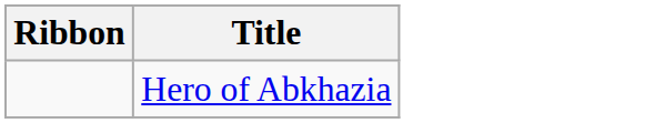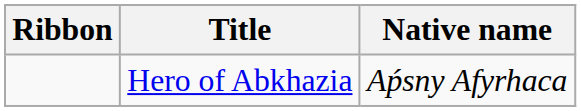 <table class="wikitable">
 <tr>
 <th><strong>Ribbon</strong></th>
 <th><strong>Title</strong></th>
+<th><strong>Native name</strong></th>
 </tr>
 <tr>
 <td></td>
 <td><a href='#'>Hero of Abkhazia</a></td>
+<td><em>Aṕsny Afyrhaca</em></td>
 </tr>
 </table>
